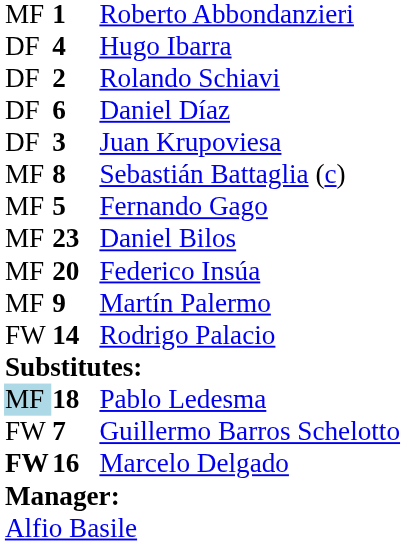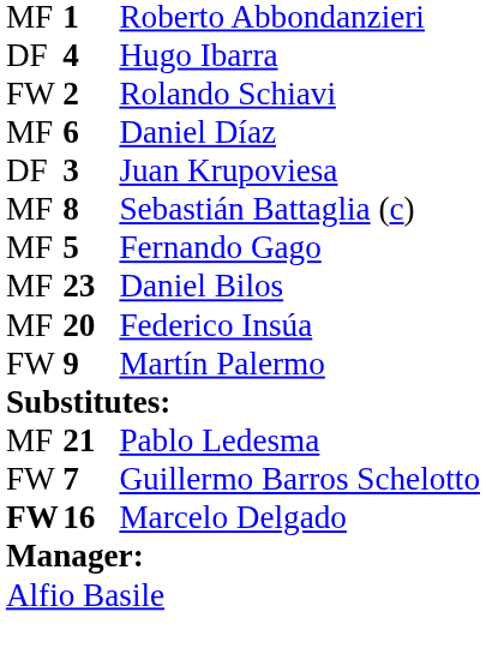 <table style="font-size:90%; margin:0.2em auto;" cellspacing="0" cellpadding="0">
 <tr>
 <th width="25"></th>
 <th width="25"></th>
 </tr>
 <tr>
 <td>MF</td>
 <td><strong>1</strong></td>
 <td> <a href='#'>Roberto Abbondanzieri</a></td>
 <td></td>
 </tr>
 <tr>
 <td>DF</td>
 <td><strong>4</strong></td>
 <td> <a href='#'>Hugo Ibarra</a></td>
 <td></td>
 </tr>
 <tr>
-<td>DF</td>
+<td>FW</td>
 <td><strong>2</strong></td>
 <td> <a href='#'>Rolando Schiavi</a></td>
 </tr>
 <tr>
-<td>DF</td>
+<td>MF</td>
 <td><strong>6</strong></td>
 <td> <a href='#'>Daniel Díaz</a></td>
 </tr>
 <tr>
 <td>DF</td>
 <td><strong>3</strong></td>
 <td> <a href='#'>Juan Krupoviesa</a></td>
 </tr>
 <tr>
 <td>MF</td>
 <td><strong>8</strong></td>
 <td> <a href='#'>Sebastián Battaglia</a> (<a href='#'>c</a>)</td>
 </tr>
 <tr>
 <td>MF</td>
 <td><strong>5</strong></td>
 <td> <a href='#'>Fernando Gago</a></td>
 <td></td>
 </tr>
 <tr>
 <td>MF</td>
 <td><strong>23</strong></td>
 <td> <a href='#'>Daniel Bilos</a></td>
 <td></td>
 </tr>
 <tr>
 <td>MF</td>
 <td><strong>20</strong></td>
 <td> <a href='#'>Federico Insúa</a></td>
 </tr>
 <tr>
-<td>MF</td>
+<td>FW</td>
 <td><strong>9</strong></td>
 <td> <a href='#'>Martín Palermo</a></td>
-<td></td>
-</tr>
-<tr>
-<td>FW</td>
-<td><strong>14</strong></td>
-<td> <a href='#'>Rodrigo Palacio</a></td>
-<td></td>
 <td></td>
 </tr>
 <tr>
 <td colspan=3><strong>Substitutes:</strong></td>
 </tr>
 <tr>
-<td style="background: lightblue;">MF</td>
-<td><strong>18</strong></td>
+<td>MF</td>
+<td><strong>21</strong></td>
 <td> <a href='#'>Pablo Ledesma</a></td>
 <td></td>
 </tr>
 <tr>
 <td>FW</td>
 <td><strong>7</strong></td>
 <td> <a href='#'>Guillermo Barros Schelotto</a></td>
 <td></td>
 </tr>
 <tr>
 <td><strong>FW</strong></td>
 <td><strong>16</strong></td>
 <td> <a href='#'>Marcelo Delgado</a></td>
 <td></td>
 </tr>
 <tr>
 <td colspan=3><strong>Manager:</strong></td>
 </tr>
 <tr>
 <td colspan=4> <a href='#'>Alfio Basile</a></td>
 </tr>
 </table>
